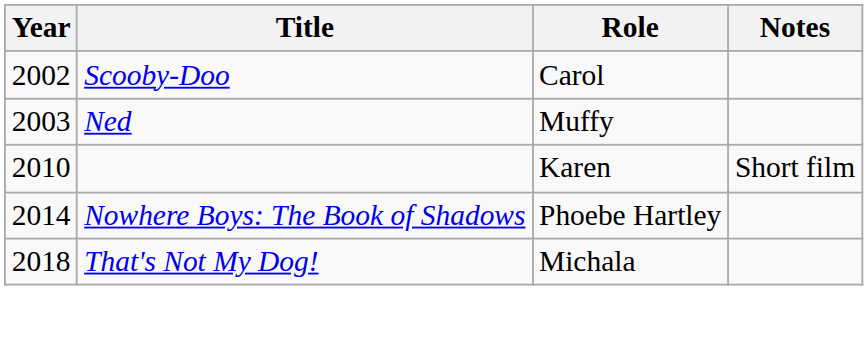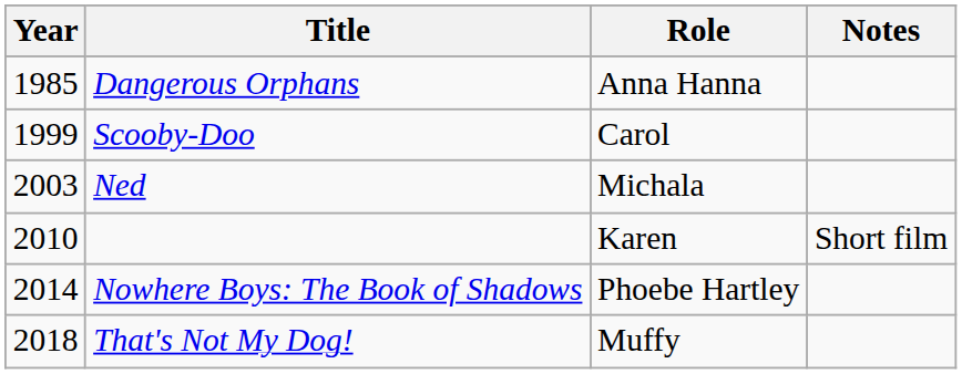 <table class="wikitable sortable">
 <tr>
 <th>Year</th>
 <th>Title</th>
 <th>Role</th>
 <th class="unsortable">Notes</th>
 </tr>
 <tr>
-<td>2002</td>
+<td>1985</td>
+<td><em><a href='#'>Dangerous Orphans</a></em></td>
+<td>Anna Hanna</td>
+<td></td>
+</tr>
+<tr>
+<td>1999</td>
 <td><em><a href='#'>Scooby-Doo</a></em></td>
 <td>Carol</td>
 <td></td>
 </tr>
 <tr>
 <td>2003</td>
 <td><em><a href='#'>Ned</a></em></td>
-<td>Muffy</td>
+<td>Michala</td>
 <td></td>
 </tr>
 <tr>
 <td>2010</td>
 <td><em></em></td>
 <td>Karen</td>
 <td>Short film</td>
 </tr>
 <tr>
 <td>2014</td>
 <td><em><a href='#'>Nowhere Boys: The Book of Shadows</a></em></td>
 <td>Phoebe Hartley</td>
 <td></td>
 </tr>
 <tr>
 <td>2018</td>
 <td><em><a href='#'>That's Not My Dog!</a></em></td>
-<td>Michala</td>
+<td>Muffy</td>
 <td></td>
 </tr>
 </table>
